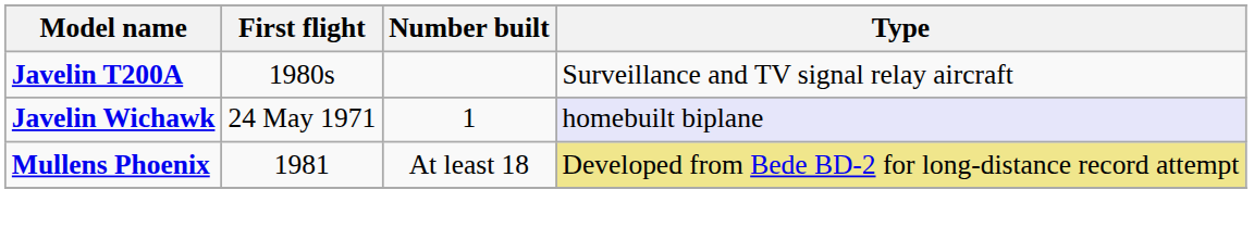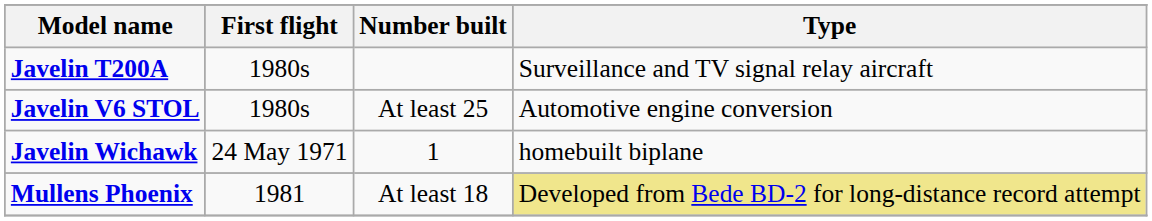 <table class="wikitable" align=center style="font-size:90%;">
 <tr>
 </tr>
 <tr style="background:#efefef;">
 <th>Model name</th>
 <th>First flight</th>
 <th>Number built</th>
 <th>Type</th>
 </tr>
 <tr>
 <td align=left><strong><a href='#'>Javelin T200A</a></strong></td>
 <td align=center>1980s</td>
 <td align=center></td>
 <td align=left>Surveillance and TV signal relay aircraft</td>
 </tr>
 <tr>
+<td align=left><strong><a href='#'>Javelin V6 STOL</a></strong></td>
+<td align=center>1980s</td>
+<td align=center>At least 25</td>
+<td align=left>Automotive engine conversion</td>
+</tr>
+<tr>
 <td align=left><strong><a href='#'>Javelin Wichawk</a></strong></td>
 <td align=center>24 May 1971</td>
 <td align=center>1</td>
-<td align=left style="background: lavender;">homebuilt biplane</td>
+<td align=left>homebuilt biplane</td>
 </tr>
 <tr>
 <td align=left><strong><a href='#'>Mullens Phoenix</a></strong></td>
 <td align=center>1981</td>
 <td align=center>At least 18</td>
 <td align=left style="background: khaki;">Developed from <a href='#'>Bede BD-2</a> for long-distance record attempt</td>
 </tr>
 <tr>
 </tr>
 </table>
